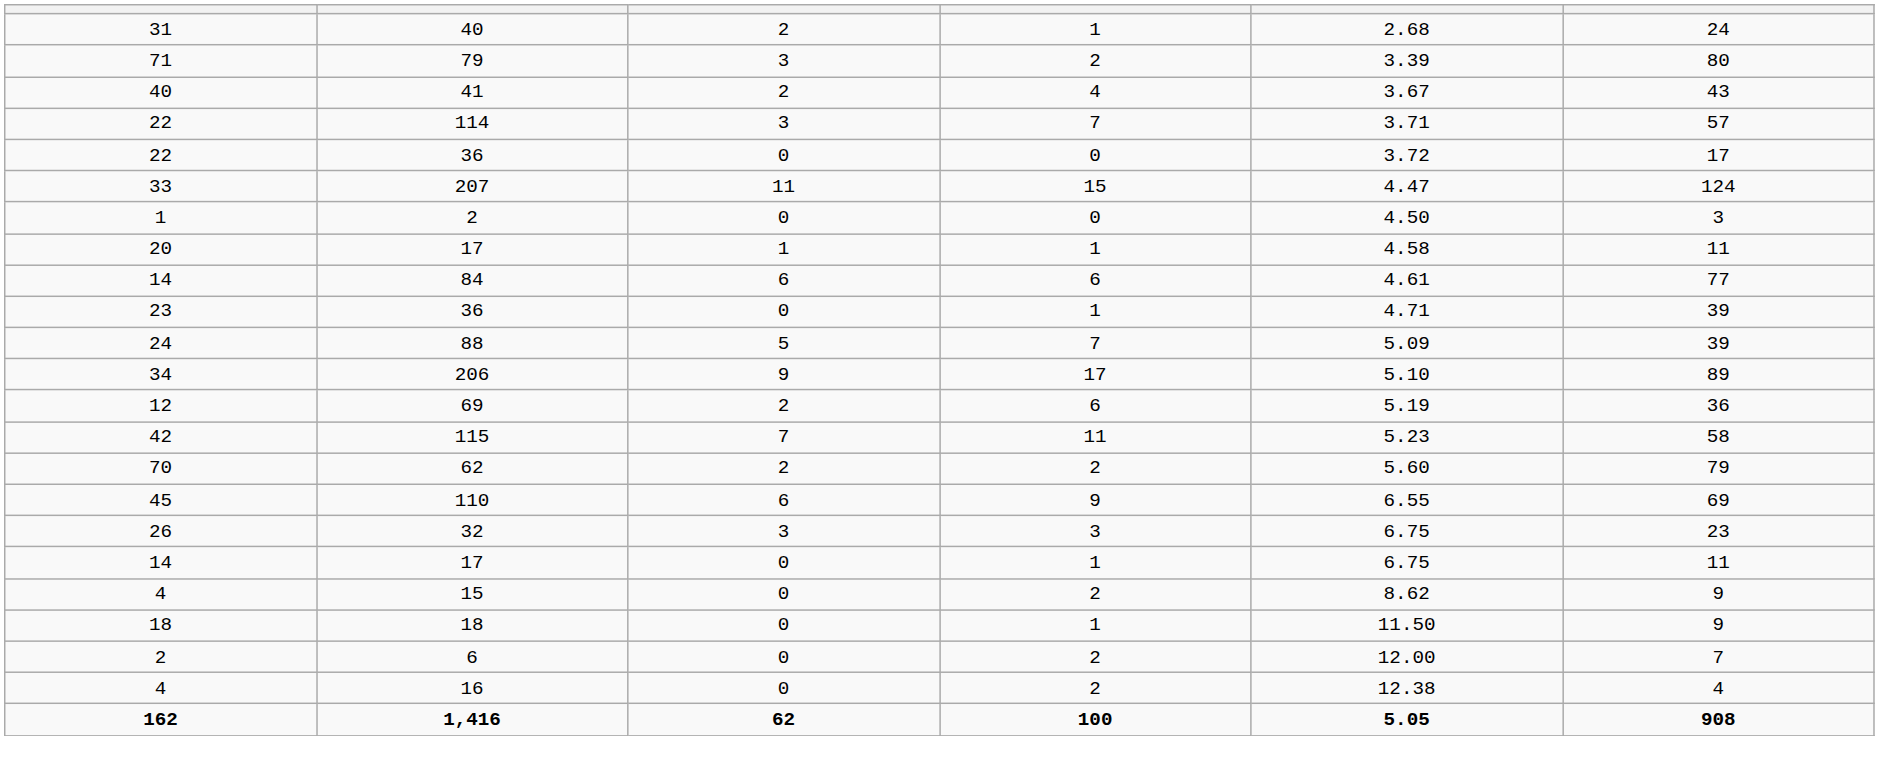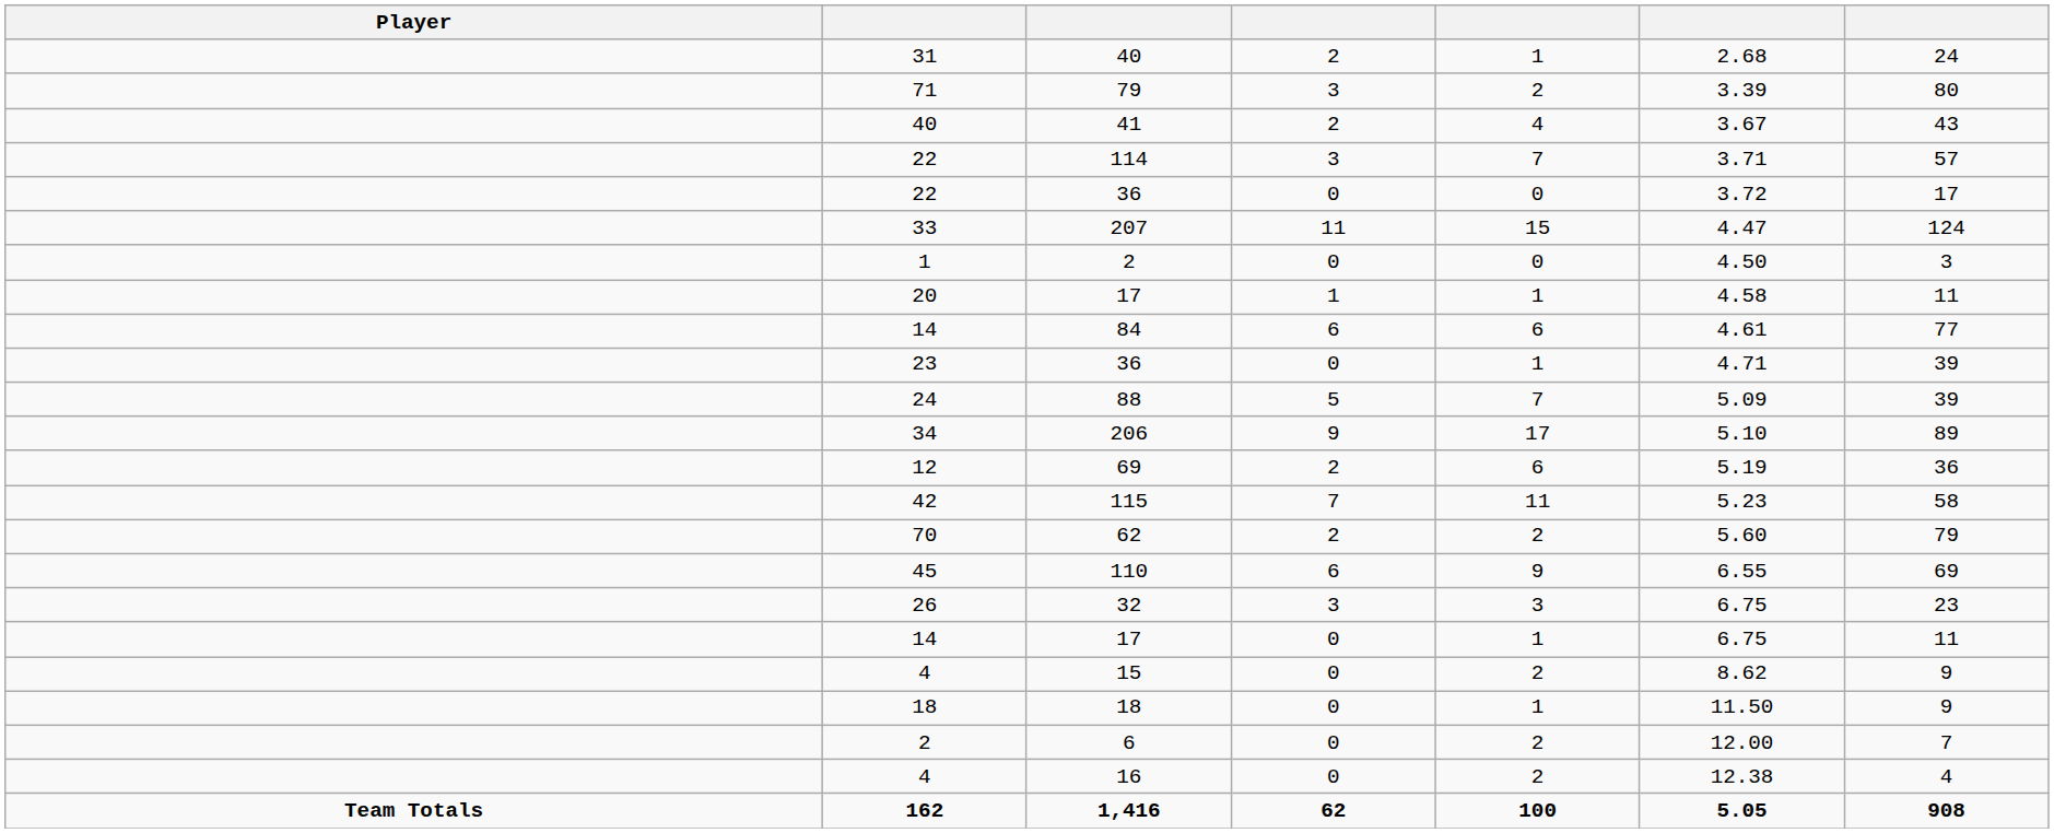 <table class="wikitable sortable" style="text-align:center;" width="100%">
 <tr>
+<th width="40%">Player</th>
 <th width="10%"></th>
 <th width="10%" data-sort-type="number"></th>
 <th width="10%"></th>
 <th width="10%"></th>
 <th width="10%"></th>
 <th width="10%"></th>
 </tr>
 <tr>
+<td></td>
 <td>31</td>
 <td>40</td>
 <td>2</td>
 <td>1</td>
 <td>2.68</td>
 <td>24</td>
 </tr>
 <tr>
+<td></td>
 <td>71</td>
 <td>79</td>
 <td>3</td>
 <td>2</td>
 <td>3.39</td>
 <td>80</td>
 </tr>
 <tr>
+<td></td>
 <td>40</td>
 <td>41</td>
 <td>2</td>
 <td>4</td>
 <td>3.67</td>
 <td>43</td>
 </tr>
 <tr>
+<td></td>
 <td>22</td>
 <td>114</td>
 <td>3</td>
 <td>7</td>
 <td>3.71</td>
 <td>57</td>
 </tr>
 <tr>
+<td></td>
 <td>22</td>
 <td>36</td>
 <td>0</td>
 <td>0</td>
 <td>3.72</td>
 <td>17</td>
 </tr>
 <tr>
+<td></td>
 <td>33</td>
 <td>207</td>
 <td>11</td>
 <td>15</td>
 <td>4.47</td>
 <td>124</td>
 </tr>
 <tr>
+<td></td>
 <td>1</td>
 <td>2</td>
 <td>0</td>
 <td>0</td>
 <td>4.50</td>
 <td>3</td>
 </tr>
 <tr>
+<td></td>
 <td>20</td>
 <td>17</td>
 <td>1</td>
 <td>1</td>
 <td>4.58</td>
 <td>11</td>
 </tr>
 <tr>
+<td></td>
 <td>14</td>
 <td>84</td>
 <td>6</td>
 <td>6</td>
 <td>4.61</td>
 <td>77</td>
 </tr>
 <tr>
+<td></td>
 <td>23</td>
 <td>36</td>
 <td>0</td>
 <td>1</td>
 <td>4.71</td>
 <td>39</td>
 </tr>
 <tr>
+<td></td>
 <td>24</td>
 <td>88</td>
 <td>5</td>
 <td>7</td>
 <td>5.09</td>
 <td>39</td>
 </tr>
 <tr>
+<td></td>
 <td>34</td>
 <td>206</td>
 <td>9</td>
 <td>17</td>
 <td>5.10</td>
 <td>89</td>
 </tr>
 <tr>
+<td></td>
 <td>12</td>
 <td>69</td>
 <td>2</td>
 <td>6</td>
 <td>5.19</td>
 <td>36</td>
 </tr>
 <tr>
+<td></td>
 <td>42</td>
 <td>115</td>
 <td>7</td>
 <td>11</td>
 <td>5.23</td>
 <td>58</td>
 </tr>
 <tr>
+<td></td>
 <td>70</td>
 <td>62</td>
 <td>2</td>
 <td>2</td>
 <td>5.60</td>
 <td>79</td>
 </tr>
 <tr>
+<td></td>
 <td>45</td>
 <td>110</td>
 <td>6</td>
 <td>9</td>
 <td>6.55</td>
 <td>69</td>
 </tr>
 <tr>
+<td></td>
 <td>26</td>
 <td>32</td>
 <td>3</td>
 <td>3</td>
 <td>6.75</td>
 <td>23</td>
 </tr>
 <tr>
+<td></td>
 <td>14</td>
 <td>17</td>
 <td>0</td>
 <td>1</td>
 <td>6.75</td>
 <td>11</td>
 </tr>
 <tr>
+<td></td>
 <td>4</td>
 <td>15</td>
 <td>0</td>
 <td>2</td>
 <td>8.62</td>
 <td>9</td>
 </tr>
 <tr>
+<td></td>
 <td>18</td>
 <td>18</td>
 <td>0</td>
 <td>1</td>
 <td>11.50</td>
 <td>9</td>
 </tr>
 <tr>
+<td></td>
 <td>2</td>
 <td>6</td>
 <td>0</td>
 <td>2</td>
 <td>12.00</td>
 <td>7</td>
 </tr>
 <tr>
+<td></td>
 <td>4</td>
 <td>16</td>
 <td>0</td>
 <td>2</td>
 <td>12.38</td>
 <td>4</td>
 </tr>
 <tr>
+<td><strong>Team Totals</strong></td>
 <td><strong>162</strong></td>
 <td><strong>1,416</strong></td>
 <td><strong>62</strong></td>
 <td><strong>100</strong></td>
 <td><strong>5.05</strong></td>
 <td><strong>908</strong></td>
 </tr>
 </table>
